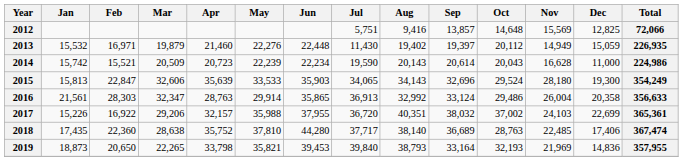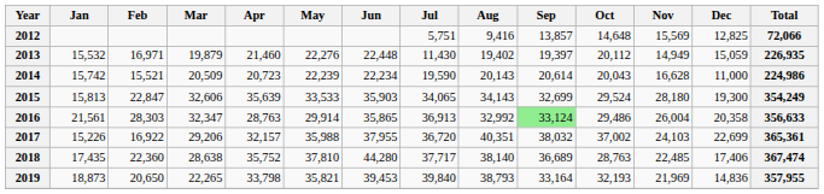 <table class=wikitable style="text-align:right; font-size:0.9em; width:950px;">
 <tr>
 <th>Year</th>
 <th>Jan</th>
 <th>Feb</th>
 <th>Mar</th>
 <th>Apr</th>
 <th>May</th>
 <th>Jun</th>
 <th>Jul</th>
 <th>Aug</th>
 <th>Sep</th>
 <th>Oct</th>
 <th>Nov</th>
 <th>Dec</th>
 <th>Total</th>
 </tr>
 <tr>
 <th>2012</th>
 <td></td>
 <td></td>
 <td></td>
 <td></td>
 <td></td>
 <td></td>
 <td>5,751</td>
 <td>9,416</td>
 <td>13,857</td>
 <td>14,648</td>
 <td>15,569</td>
 <td>12,825</td>
 <th>72,066</th>
 </tr>
 <tr>
 <th>2013</th>
 <td>15,532</td>
 <td>16,971</td>
 <td>19,879</td>
 <td>21,460</td>
 <td>22,276</td>
 <td>22,448</td>
 <td>11,430</td>
 <td>19,402</td>
 <td>19,397</td>
 <td>20,112</td>
 <td>14,949</td>
 <td>15,059</td>
 <th>226,935</th>
 </tr>
 <tr>
 <th>2014</th>
 <td>15,742</td>
 <td>15,521</td>
 <td>20,509</td>
 <td>20,723</td>
 <td>22,239</td>
 <td>22,234</td>
 <td>19,590</td>
 <td>20,143</td>
 <td>20,614</td>
 <td>20,043</td>
 <td>16,628</td>
 <td>11,000</td>
 <th>224,986</th>
 </tr>
 <tr>
 <th>2015</th>
 <td>15,813</td>
 <td>22,847</td>
 <td>32,606</td>
 <td>35,639</td>
 <td>33,533</td>
 <td>35,903</td>
 <td>34,065</td>
 <td>34,143</td>
-<td>32,696</td>
+<td>32,699</td>
 <td>29,524</td>
 <td>28,180</td>
 <td>19,300</td>
 <th>354,249</th>
 </tr>
 <tr>
 <th>2016</th>
 <td>21,561</td>
 <td>28,303</td>
 <td>32,347</td>
 <td>28,763</td>
 <td>29,914</td>
 <td>35,865</td>
 <td>36,913</td>
 <td>32,992</td>
-<td>33,124</td>
+<td style="background: lightgreen;">33,124</td>
 <td>29,486</td>
 <td>26,004</td>
 <td>20,358</td>
 <th>356,633</th>
 </tr>
 <tr>
 <th>2017</th>
 <td>15,226</td>
 <td>16,922</td>
 <td>29,206</td>
 <td>32,157</td>
 <td>35,988</td>
 <td>37,955</td>
 <td>36,720</td>
 <td>40,351</td>
 <td>38,032</td>
 <td>37,002</td>
 <td>24,103</td>
 <td>22,699</td>
 <th>365,361</th>
 </tr>
 <tr>
 <th>2018</th>
 <td>17,435</td>
 <td>22,360</td>
 <td>28,638</td>
 <td>35,752</td>
 <td>37,810</td>
 <td>44,280</td>
 <td>37,717</td>
 <td>38,140</td>
 <td>36,689</td>
 <td>28,763</td>
 <td>22,485</td>
 <td>17,406</td>
 <th>367,474</th>
 </tr>
 <tr>
 <th>2019</th>
 <td>18,873</td>
 <td>20,650</td>
 <td>22,265</td>
 <td>33,798</td>
 <td>35,821</td>
 <td>39,453</td>
 <td>39,840</td>
 <td>38,793</td>
 <td>33,164</td>
 <td>32,193</td>
 <td>21,969</td>
 <td>14,836</td>
 <th>357,955</th>
 </tr>
 <tr>
 </tr>
 </table>
